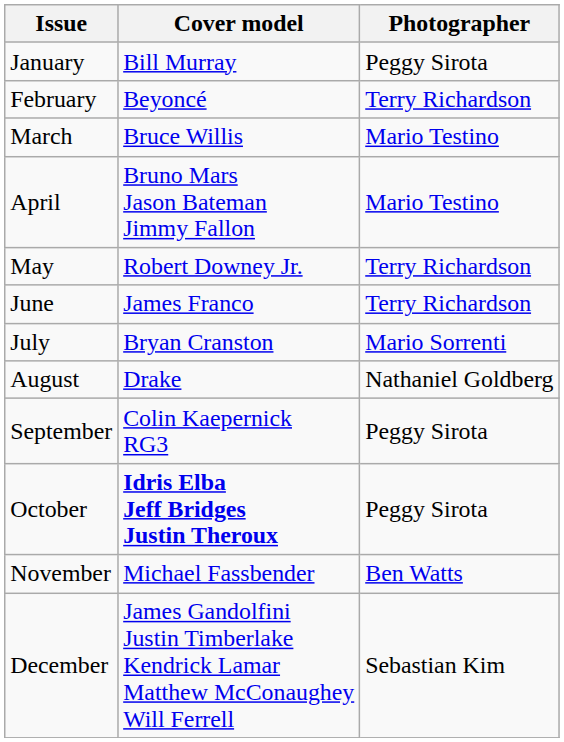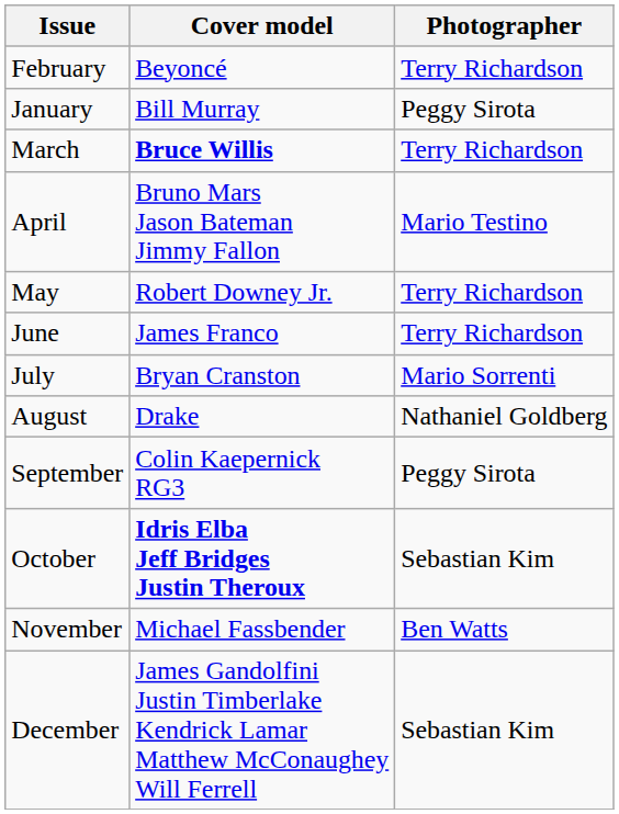 <table class="sortable wikitable">
 <tr>
 <th>Issue</th>
 <th>Cover model</th>
 <th>Photographer</th>
 </tr>
 <tr>
+<td>February</td>
+<td><a href='#'>Beyoncé</a></td>
+<td><a href='#'>Terry Richardson</a></td>
+</tr>
+<tr>
 <td>January</td>
 <td><a href='#'>Bill Murray</a></td>
 <td>Peggy Sirota</td>
 </tr>
 <tr>
-<td>February</td>
-<td><a href='#'>Beyoncé</a></td>
+<td>March</td>
+<td><strong><a href='#'>Bruce Willis</a></strong></td>
 <td><a href='#'>Terry Richardson</a></td>
-</tr>
-<tr>
-<td>March</td>
-<td><a href='#'>Bruce Willis</a></td>
-<td><a href='#'>Mario Testino</a></td>
 </tr>
 <tr>
 <td>April</td>
 <td><a href='#'>Bruno Mars</a><br><a href='#'>Jason Bateman</a><br><a href='#'>Jimmy Fallon</a></td>
 <td><a href='#'>Mario Testino</a></td>
 </tr>
 <tr>
 <td>May</td>
 <td><a href='#'>Robert Downey Jr.</a></td>
 <td><a href='#'>Terry Richardson</a></td>
 </tr>
 <tr>
 <td>June</td>
 <td><a href='#'>James Franco</a></td>
 <td><a href='#'>Terry Richardson</a></td>
 </tr>
 <tr>
 <td>July</td>
 <td><a href='#'>Bryan Cranston</a></td>
 <td><a href='#'>Mario Sorrenti</a></td>
 </tr>
 <tr>
 <td>August</td>
 <td><a href='#'>Drake</a></td>
 <td>Nathaniel Goldberg</td>
 </tr>
 <tr>
 <td>September</td>
 <td><a href='#'>Colin Kaepernick</a><br><a href='#'>RG3</a></td>
 <td>Peggy Sirota</td>
 </tr>
 <tr>
 <td>October</td>
 <td><strong><a href='#'>Idris Elba</a><br><a href='#'>Jeff Bridges</a><br> <a href='#'>Justin Theroux</a></strong></td>
-<td>Peggy Sirota</td>
+<td>Sebastian Kim</td>
 </tr>
 <tr>
 <td>November</td>
 <td><a href='#'>Michael Fassbender</a></td>
 <td><a href='#'>Ben Watts</a></td>
 </tr>
 <tr>
 <td>December</td>
 <td><a href='#'>James Gandolfini</a><br><a href='#'>Justin Timberlake</a><br><a href='#'>Kendrick Lamar</a><br><a href='#'>Matthew McConaughey</a><br><a href='#'>Will Ferrell</a></td>
 <td>Sebastian Kim</td>
 </tr>
 </table>
